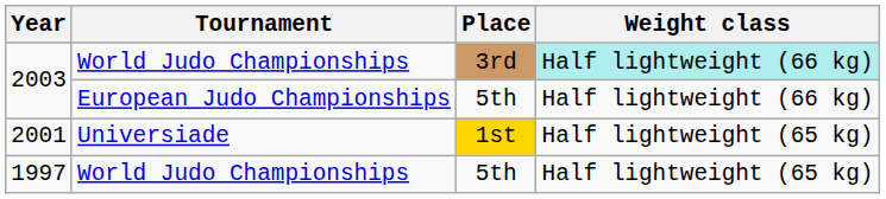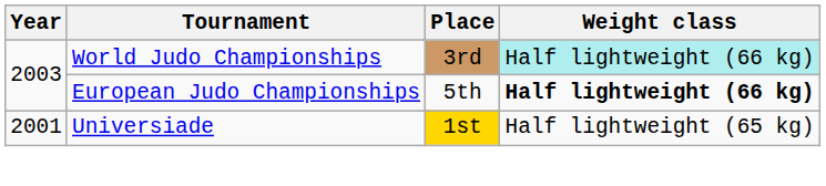 <table class=wikitable>
 <tr>
 <th>Year</th>
 <th>Tournament</th>
 <th>Place</th>
 <th>Weight class</th>
 </tr>
 <tr>
 <td rowspan=2>2003</td>
 <td><a href='#'>World Judo Championships</a></td>
 <td bgcolor="cc9966" align="center">3rd</td>
 <td style="background: paleturquoise;">Half lightweight (66 kg)</td>
 </tr>
 <tr>
 <td><a href='#'>European Judo Championships</a></td>
 <td align="center">5th</td>
-<td>Half lightweight (66 kg)</td>
+<td><strong>Half lightweight (66 kg)</strong></td>
 </tr>
 <tr>
 <td>2001</td>
 <td><a href='#'>Universiade</a></td>
 <td bgcolor="gold" align="center">1st</td>
 <td>Half lightweight (65 kg)</td>
 </tr>
-<tr>
-<td>1997</td>
-<td><a href='#'>World Judo Championships</a></td>
-<td align="center">5th</td>
-<td>Half lightweight (65 kg)</td>
-</tr>
 </table>
